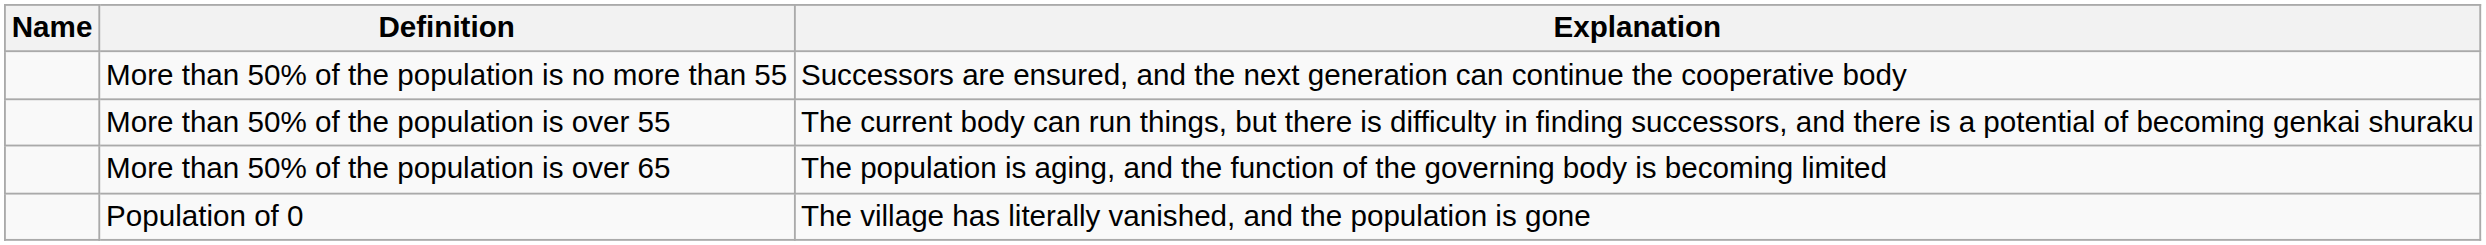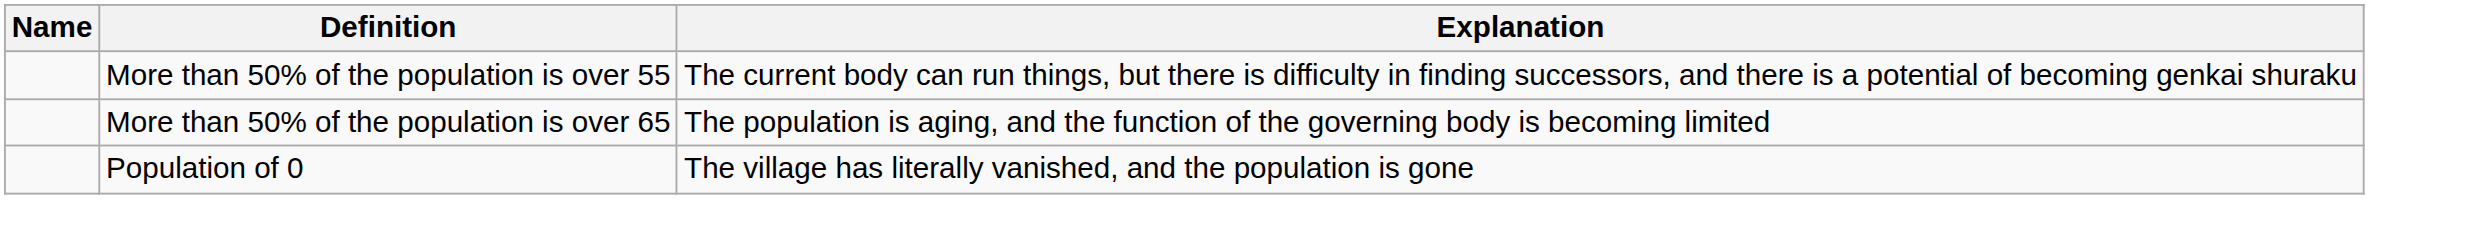 <table class="wikitable">
 <tr>
 <th>Name</th>
 <th>Definition</th>
 <th>Explanation</th>
-</tr>
-<tr>
-<td></td>
-<td>More than 50% of the population is no more than 55</td>
-<td>Successors are ensured, and the next generation can continue the cooperative body</td>
 </tr>
 <tr>
 <td></td>
 <td>More than 50% of the population is over 55</td>
 <td>The current body can run things, but there is difficulty in finding successors, and there is a potential of becoming genkai shuraku</td>
 </tr>
 <tr>
 <td></td>
 <td>More than 50% of the population is over 65</td>
 <td>The population is aging, and the function of the governing body is becoming limited</td>
 </tr>
 <tr>
 <td></td>
 <td>Population of 0</td>
 <td>The village has literally vanished, and the population is gone</td>
 </tr>
 </table>
